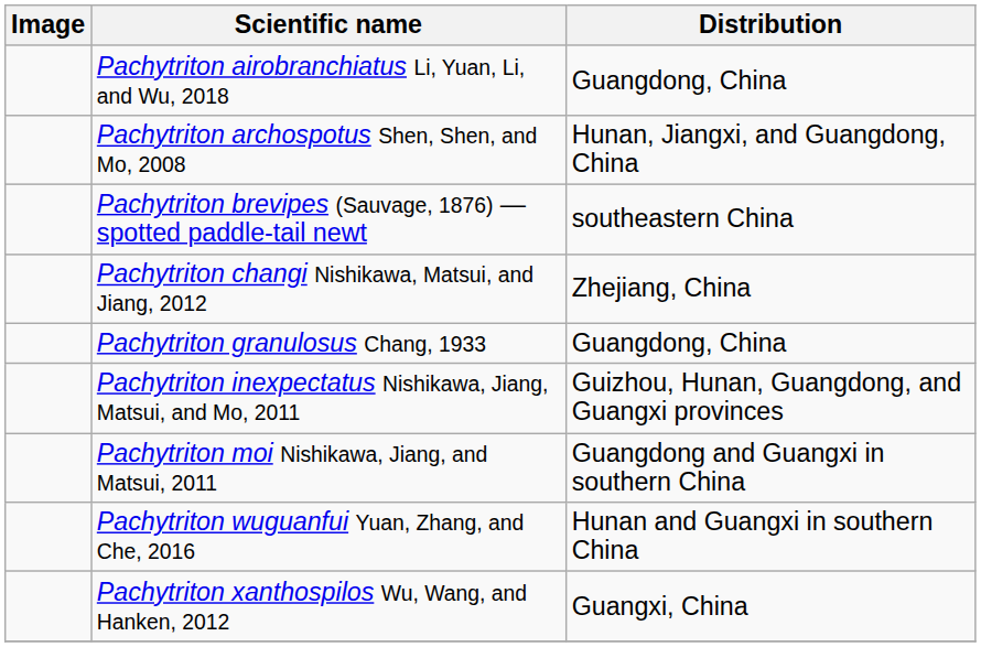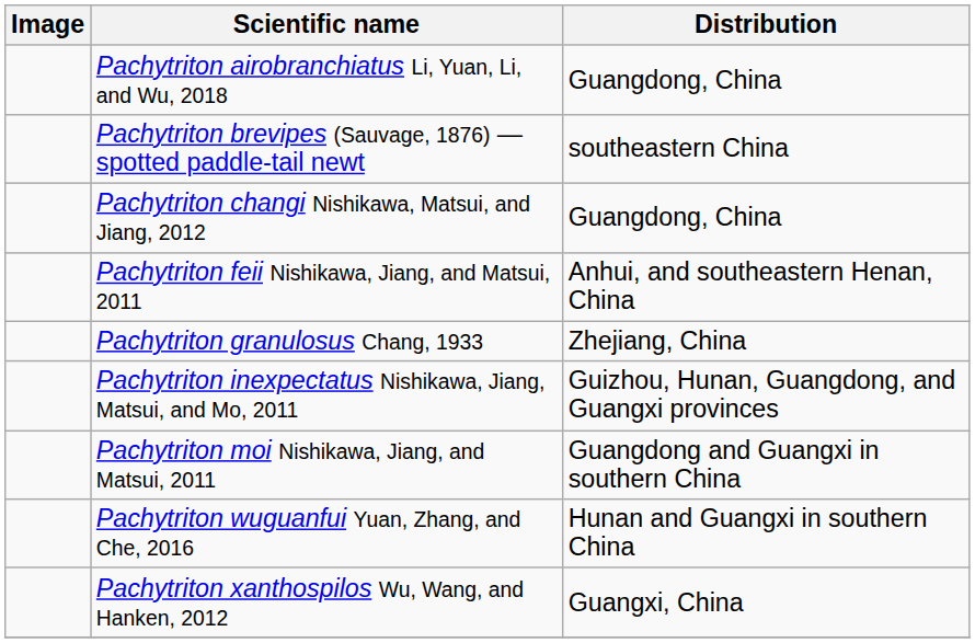 <table class="wikitable">
 <tr>
 <th>Image</th>
 <th>Scientific name</th>
 <th>Distribution</th>
 </tr>
 <tr>
 <td></td>
 <td><em><a href='#'>Pachytriton airobranchiatus</a></em> <small>Li, Yuan, Li, and Wu, 2018</small></td>
 <td>Guangdong, China</td>
 </tr>
 <tr>
 <td></td>
-<td><em><a href='#'>Pachytriton archospotus</a></em> <small>Shen, Shen, and Mo, 2008</small></td>
-<td>Hunan, Jiangxi, and Guangdong, China</td>
-</tr>
-<tr>
-<td></td>
 <td><em><a href='#'>Pachytriton brevipes</a></em> <small>(Sauvage, 1876)</small> — <a href='#'>spotted paddle-tail newt</a></td>
 <td>southeastern China</td>
 </tr>
 <tr>
 <td></td>
 <td><em><a href='#'>Pachytriton changi</a></em> <small>Nishikawa, Matsui, and Jiang, 2012</small></td>
-<td>Zhejiang, China</td>
+<td>Guangdong, China</td>
+</tr>
+<tr>
+<td></td>
+<td><em><a href='#'>Pachytriton feii</a></em> <small>Nishikawa, Jiang, and Matsui, 2011</small></td>
+<td>Anhui, and southeastern Henan, China</td>
 </tr>
 <tr>
 <td></td>
 <td><em><a href='#'>Pachytriton granulosus</a></em> <small>Chang, 1933</small></td>
-<td>Guangdong, China</td>
+<td>Zhejiang, China</td>
 </tr>
 <tr>
 <td></td>
 <td><em><a href='#'>Pachytriton inexpectatus</a></em> <small>Nishikawa, Jiang, Matsui, and Mo, 2011</small></td>
 <td>Guizhou, Hunan, Guangdong, and Guangxi provinces</td>
 </tr>
 <tr>
 <td></td>
 <td><em><a href='#'>Pachytriton moi</a></em> <small>Nishikawa, Jiang, and Matsui, 2011</small></td>
 <td>Guangdong and Guangxi in southern China</td>
 </tr>
 <tr>
 <td></td>
 <td><em><a href='#'>Pachytriton wuguanfui</a></em> <small>Yuan, Zhang, and Che, 2016</small></td>
 <td>Hunan and Guangxi in southern China</td>
 </tr>
 <tr>
 <td></td>
 <td><em><a href='#'>Pachytriton xanthospilos</a></em> <small>Wu, Wang, and Hanken, 2012</small></td>
 <td>Guangxi, China</td>
 </tr>
 <tr>
 </tr>
 </table>
